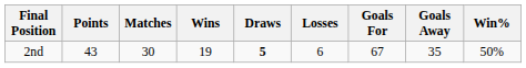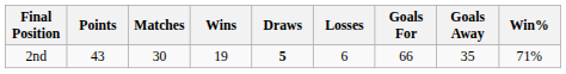 <table class="wikitable" style="font-size: 95%; text-align: center;">
 <tr>
 <th width=60>Final Position</th>
 <th width=60>Points</th>
 <th width=60>Matches</th>
 <th width=60>Wins</th>
 <th width=60>Draws</th>
 <th width=60>Losses</th>
 <th width=60>Goals For</th>
 <th width=60>Goals Away</th>
 <th width=60>Win%</th>
 </tr>
 <tr>
 <td>2nd</td>
 <td>43</td>
 <td>30</td>
 <td>19</td>
 <td><strong>5</strong></td>
 <td>6</td>
-<td>67</td>
+<td>66</td>
 <td>35</td>
-<td>50%</td>
+<td>71%</td>
 </tr>
 </table>
